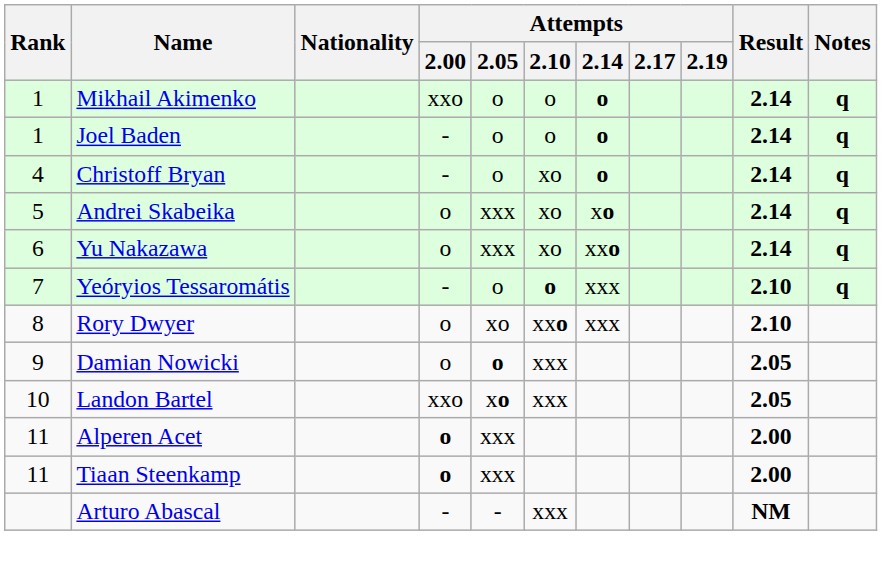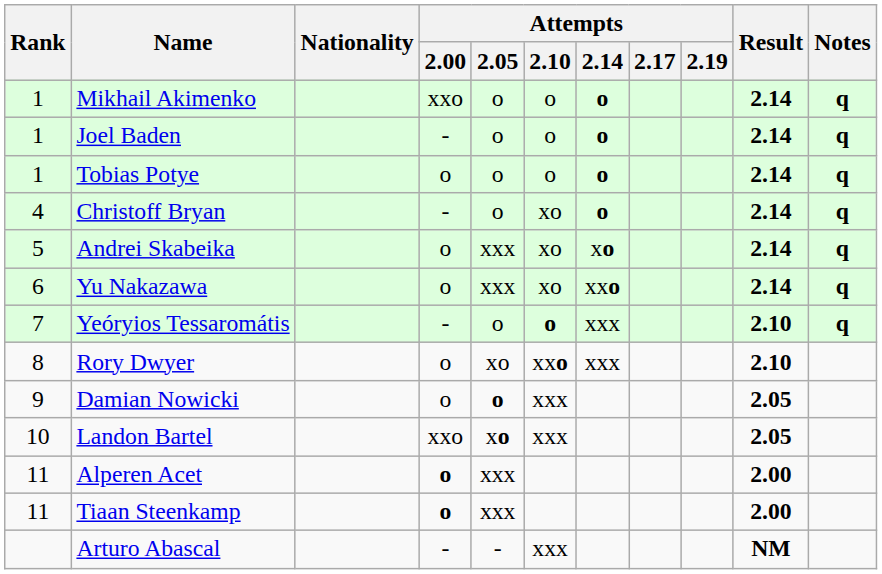 <table class="wikitable sortable" style="text-align:center">
 <tr>
 <th rowspan=2>Rank</th>
 <th rowspan=2>Name</th>
 <th rowspan=2>Nationality</th>
 <th colspan=6>Attempts</th>
 <th rowspan=2>Result</th>
 <th rowspan=2>Notes</th>
 </tr>
 <tr>
 <th>2.00</th>
 <th>2.05</th>
 <th>2.10</th>
 <th>2.14</th>
 <th>2.17</th>
 <th>2.19</th>
 </tr>
 <tr bgcolor=ddffdd>
 <td>1</td>
 <td align=left><a href='#'>Mikhail Akimenko</a></td>
 <td align=left></td>
 <td>xxo</td>
 <td>o</td>
 <td>o</td>
 <td><strong>o</strong></td>
 <td></td>
 <td></td>
 <td><strong>2.14</strong></td>
 <td><strong>q</strong></td>
 </tr>
 <tr bgcolor=ddffdd>
 <td>1</td>
 <td align=left><a href='#'>Joel Baden</a></td>
 <td align=left></td>
 <td>-</td>
+<td>o</td>
+<td>o</td>
+<td><strong>o</strong></td>
+<td></td>
+<td></td>
+<td><strong>2.14</strong></td>
+<td><strong>q</strong></td>
+</tr>
+<tr bgcolor=ddffdd>
+<td>1</td>
+<td align=left><a href='#'>Tobias Potye</a></td>
+<td align=left></td>
+<td>o</td>
 <td>o</td>
 <td>o</td>
 <td><strong>o</strong></td>
 <td></td>
 <td></td>
 <td><strong>2.14</strong></td>
 <td><strong>q</strong></td>
 </tr>
 <tr bgcolor=ddffdd>
 <td>4</td>
 <td align=left><a href='#'>Christoff Bryan</a></td>
 <td align=left></td>
 <td>-</td>
 <td>o</td>
 <td>xo</td>
 <td><strong>o</strong></td>
 <td></td>
 <td></td>
 <td><strong>2.14</strong></td>
 <td><strong>q</strong></td>
 </tr>
 <tr bgcolor=ddffdd>
 <td>5</td>
 <td align=left><a href='#'>Andrei Skabeika</a></td>
 <td align=left></td>
 <td>o</td>
 <td>xxx</td>
 <td>xo</td>
 <td>x<strong>o</strong></td>
 <td></td>
 <td></td>
 <td><strong>2.14</strong></td>
 <td><strong>q</strong></td>
 </tr>
 <tr bgcolor=ddffdd>
 <td>6</td>
 <td align=left><a href='#'>Yu Nakazawa</a></td>
 <td align=left></td>
 <td>o</td>
 <td>xxx</td>
 <td>xo</td>
 <td>xx<strong>o</strong></td>
 <td></td>
 <td></td>
 <td><strong>2.14</strong></td>
 <td><strong>q</strong></td>
 </tr>
 <tr bgcolor=ddffdd>
 <td>7</td>
 <td align=left><a href='#'>Yeóryios Tessaromátis</a></td>
 <td align=left></td>
 <td>-</td>
 <td>o</td>
 <td><strong>o</strong></td>
 <td>xxx</td>
 <td></td>
 <td></td>
 <td><strong>2.10</strong></td>
 <td><strong>q</strong></td>
 </tr>
 <tr>
 <td>8</td>
 <td align=left><a href='#'>Rory Dwyer</a></td>
 <td align=left></td>
 <td>o</td>
 <td>xo</td>
 <td>xx<strong>o</strong></td>
 <td>xxx</td>
 <td></td>
 <td></td>
 <td><strong>2.10</strong></td>
 <td></td>
 </tr>
 <tr>
 <td>9</td>
 <td align=left><a href='#'>Damian Nowicki</a></td>
 <td align=left></td>
 <td>o</td>
 <td><strong>o</strong></td>
 <td>xxx</td>
 <td></td>
 <td></td>
 <td></td>
 <td><strong>2.05</strong></td>
 <td></td>
 </tr>
 <tr>
 <td>10</td>
 <td align=left><a href='#'>Landon Bartel</a></td>
 <td align=left></td>
 <td>xxo</td>
 <td>x<strong>o</strong></td>
 <td>xxx</td>
 <td></td>
 <td></td>
 <td></td>
 <td><strong>2.05</strong></td>
 <td></td>
 </tr>
 <tr>
 <td>11</td>
 <td align=left><a href='#'>Alperen Acet</a></td>
 <td align=left></td>
 <td><strong>o</strong></td>
 <td>xxx</td>
 <td></td>
 <td></td>
 <td></td>
 <td></td>
 <td><strong>2.00</strong></td>
 <td></td>
 </tr>
 <tr>
 <td>11</td>
 <td align=left><a href='#'>Tiaan Steenkamp</a></td>
 <td align=left></td>
 <td><strong>o</strong></td>
 <td>xxx</td>
 <td></td>
 <td></td>
 <td></td>
 <td></td>
 <td><strong>2.00</strong></td>
 <td></td>
 </tr>
 <tr>
 <td></td>
 <td align=left><a href='#'>Arturo Abascal</a></td>
 <td align=left></td>
 <td>-</td>
 <td>-</td>
 <td>xxx</td>
 <td></td>
 <td></td>
 <td></td>
 <td><strong>NM</strong></td>
 <td></td>
 </tr>
 </table>
